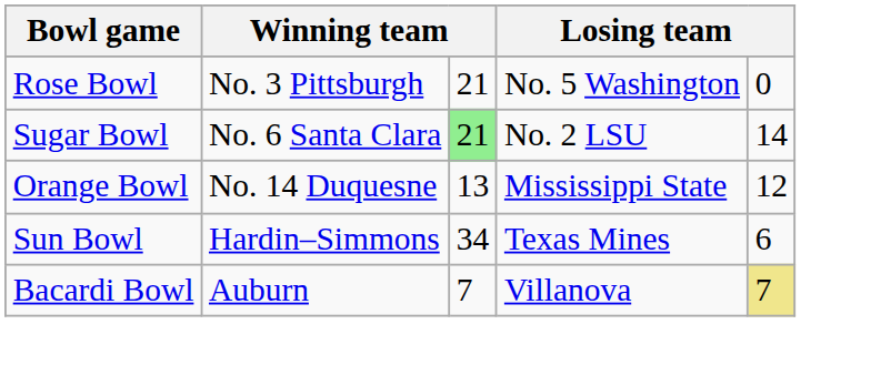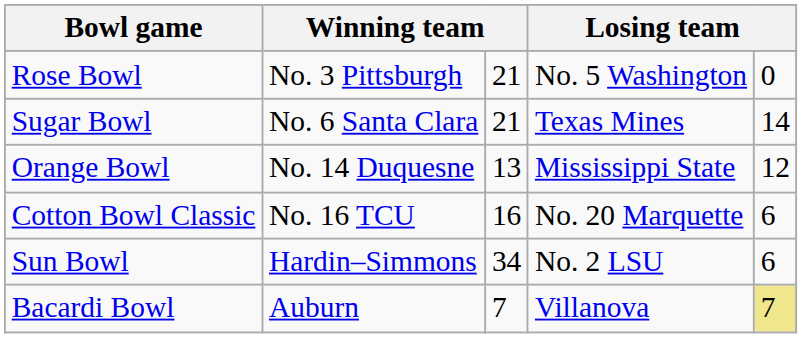 <table class="wikitable">
 <tr>
 <th>Bowl game</th>
 <th colspan="2">Winning team</th>
 <th colspan="2">Losing team</th>
 </tr>
 <tr>
 <td><a href='#'>Rose Bowl</a></td>
 <td>No. 3 <a href='#'>Pittsburgh</a></td>
 <td>21</td>
 <td>No. 5 <a href='#'>Washington</a></td>
 <td>0</td>
 </tr>
 <tr>
 <td><a href='#'>Sugar Bowl</a></td>
 <td>No. 6 <a href='#'>Santa Clara</a></td>
-<td style="background: lightgreen;">21</td>
-<td>No. 2 <a href='#'>LSU</a></td>
+<td>21</td>
+<td><a href='#'>Texas Mines</a></td>
 <td>14</td>
 </tr>
 <tr>
 <td><a href='#'>Orange Bowl</a></td>
 <td>No. 14 <a href='#'>Duquesne</a></td>
 <td>13</td>
 <td><a href='#'>Mississippi State</a></td>
 <td>12</td>
 </tr>
 <tr>
+<td><a href='#'>Cotton Bowl Classic</a></td>
+<td>No. 16 <a href='#'>TCU</a></td>
+<td>16</td>
+<td>No. 20 <a href='#'>Marquette</a></td>
+<td>6</td>
+</tr>
+<tr>
 <td><a href='#'>Sun Bowl</a></td>
 <td><a href='#'>Hardin–Simmons</a></td>
 <td>34</td>
-<td><a href='#'>Texas Mines</a></td>
+<td>No. 2 <a href='#'>LSU</a></td>
 <td>6</td>
 </tr>
 <tr>
 <td><a href='#'>Bacardi Bowl</a></td>
 <td><a href='#'>Auburn</a></td>
 <td>7</td>
 <td><a href='#'>Villanova</a></td>
 <td style="background: khaki;">7</td>
 </tr>
 </table>
